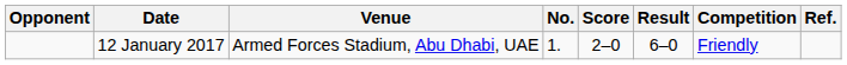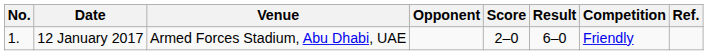 <table class="wikitable sortable">
 <tr>
-<th scope="col">Opponent</th>
+<th scope="col">No.</th>
 <th scope="col">Date</th>
 <th scope="col">Venue</th>
-<th scope="col">No.</th>
+<th scope="col">Opponent</th>
 <th scope="col">Score</th>
 <th scope="col">Result</th>
 <th scope="col">Competition</th>
 <th>Ref.</th>
 </tr>
 <tr>
-<td></td>
+<td>1.</td>
 <td>12 January 2017</td>
 <td>Armed Forces Stadium, <a href='#'>Abu Dhabi</a>, UAE</td>
-<td>1.</td>
+<td></td>
 <td align="center">2–0</td>
 <td align="center">6–0</td>
 <td><a href='#'>Friendly</a></td>
 <td></td>
 </tr>
 </table>
